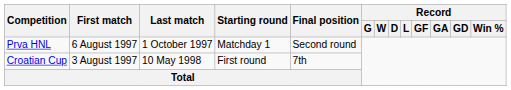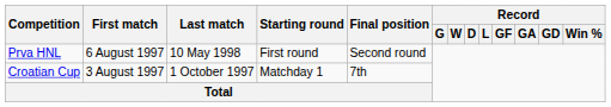 <table class="wikitable" style="text-align: center">
 <tr>
 <th rowspan="2">Competition</th>
 <th rowspan="2">First match</th>
 <th rowspan="2">Last match</th>
 <th rowspan="2">Starting round</th>
 <th rowspan="2">Final position</th>
 <th colspan="8">Record</th>
 </tr>
 <tr>
 <th>G</th>
 <th>W</th>
 <th>D</th>
 <th>L</th>
 <th>GF</th>
 <th>GA</th>
 <th>GD</th>
 <th>Win %</th>
 </tr>
 <tr>
 <td align=left><a href='#'>Prva HNL</a></td>
 <td align=left>6 August 1997</td>
-<td align=left>1 October 1997</td>
-<td align=left>Matchday 1</td>
+<td align=left>10 May 1998</td>
+<td align=left>First round</td>
 <td align=left>Second round<br></td>
 </tr>
 <tr>
 <td align=left><a href='#'>Croatian Cup</a></td>
 <td align=left>3 August 1997</td>
-<td align=left>10 May 1998</td>
-<td align=left>First round</td>
+<td align=left>1 October 1997</td>
+<td align=left>Matchday 1</td>
 <td align=left>7th<br></td>
 </tr>
 <tr>
 <th colspan="5">Total<br></th>
 </tr>
 </table>
